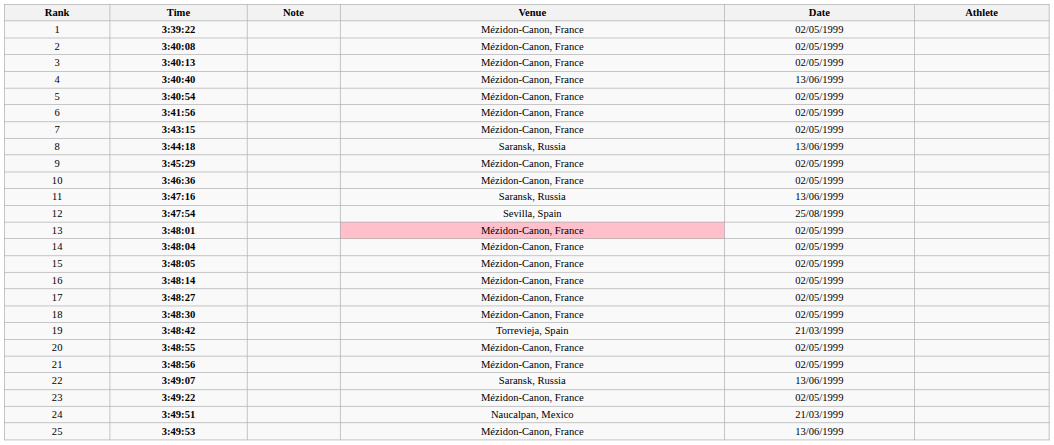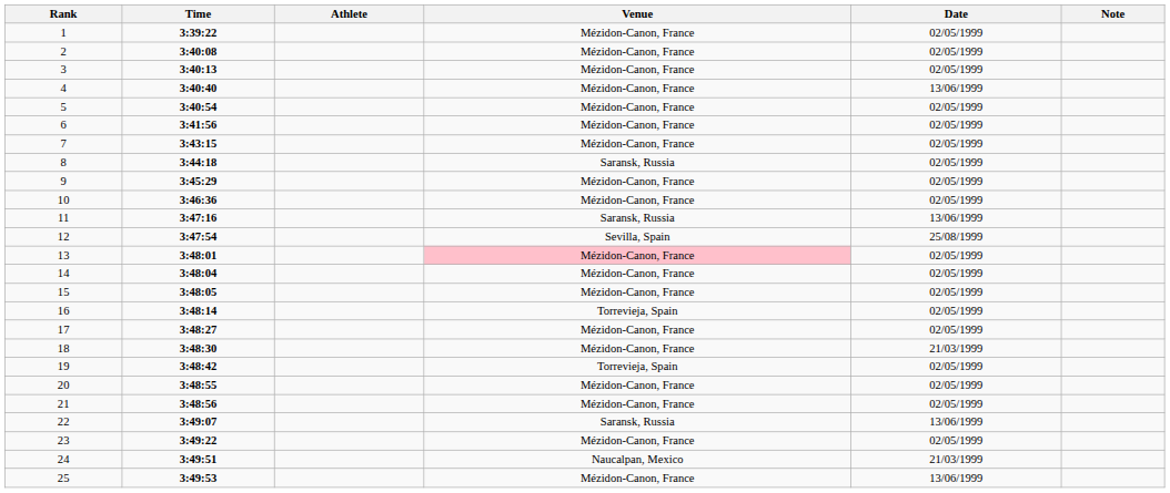 <table class="wikitable" style="text-align:center; width:100%">
 <tr>
 <th>Rank</th>
 <th>Time</th>
-<th>Note</th>
+<th>Athlete</th>
 <th>Venue</th>
 <th>Date</th>
-<th>Athlete</th>
+<th>Note</th>
 </tr>
 <tr>
 <td>1</td>
 <td><strong>3:39:22</strong></td>
-<td></td>
+<td align=left></td>
 <td>Mézidon-Canon, France</td>
 <td>02/05/1999</td>
-<td align=left></td>
+<td></td>
 </tr>
 <tr>
 <td>2</td>
 <td><strong>3:40:08</strong></td>
-<td></td>
+<td align=left></td>
 <td>Mézidon-Canon, France</td>
 <td>02/05/1999</td>
-<td align=left></td>
+<td></td>
 </tr>
 <tr>
 <td>3</td>
 <td><strong>3:40:13</strong></td>
-<td></td>
+<td align=left></td>
 <td>Mézidon-Canon, France</td>
 <td>02/05/1999</td>
-<td align=left></td>
+<td></td>
 </tr>
 <tr>
 <td>4</td>
 <td><strong>3:40:40</strong></td>
-<td></td>
+<td align=left></td>
 <td>Mézidon-Canon, France</td>
 <td>13/06/1999</td>
-<td align=left></td>
+<td></td>
 </tr>
 <tr>
 <td>5</td>
 <td><strong>3:40:54</strong></td>
-<td></td>
+<td align=left></td>
 <td>Mézidon-Canon, France</td>
 <td>02/05/1999</td>
-<td align=left></td>
+<td></td>
 </tr>
 <tr>
 <td>6</td>
 <td><strong>3:41:56</strong></td>
-<td></td>
+<td align=left></td>
 <td>Mézidon-Canon, France</td>
 <td>02/05/1999</td>
-<td align=left></td>
+<td></td>
 </tr>
 <tr>
 <td>7</td>
 <td><strong>3:43:15</strong></td>
-<td></td>
+<td align=left></td>
 <td>Mézidon-Canon, France</td>
 <td>02/05/1999</td>
-<td align=left></td>
+<td></td>
 </tr>
 <tr>
 <td>8</td>
 <td><strong>3:44:18</strong></td>
+<td align=left></td>
+<td>Saransk, Russia</td>
+<td>02/05/1999</td>
 <td></td>
-<td>Saransk, Russia</td>
-<td>13/06/1999</td>
-<td align=left></td>
 </tr>
 <tr>
 <td>9</td>
 <td><strong>3:45:29</strong></td>
-<td></td>
+<td align=left></td>
 <td>Mézidon-Canon, France</td>
 <td>02/05/1999</td>
-<td align=left></td>
+<td></td>
 </tr>
 <tr>
 <td>10</td>
 <td><strong>3:46:36</strong></td>
-<td></td>
+<td align=left></td>
 <td>Mézidon-Canon, France</td>
 <td>02/05/1999</td>
-<td align=left></td>
+<td></td>
 </tr>
 <tr>
 <td>11</td>
 <td><strong>3:47:16</strong></td>
-<td></td>
+<td align=left></td>
 <td>Saransk, Russia</td>
 <td>13/06/1999</td>
-<td align=left></td>
+<td></td>
 </tr>
 <tr>
 <td>12</td>
 <td><strong>3:47:54</strong></td>
-<td></td>
+<td align=left></td>
 <td>Sevilla, Spain</td>
 <td>25/08/1999</td>
-<td align=left></td>
+<td></td>
 </tr>
 <tr>
 <td>13</td>
 <td><strong>3:48:01</strong></td>
-<td></td>
+<td align=left></td>
 <td style="background: pink;">Mézidon-Canon, France</td>
 <td>02/05/1999</td>
-<td align=left></td>
+<td></td>
 </tr>
 <tr>
 <td>14</td>
 <td><strong>3:48:04</strong></td>
-<td></td>
+<td align=left></td>
 <td>Mézidon-Canon, France</td>
 <td>02/05/1999</td>
-<td align=left></td>
+<td></td>
 </tr>
 <tr>
 <td>15</td>
 <td><strong>3:48:05</strong></td>
-<td></td>
+<td align=left></td>
 <td>Mézidon-Canon, France</td>
 <td>02/05/1999</td>
-<td align=left></td>
+<td></td>
 </tr>
 <tr>
 <td>16</td>
 <td><strong>3:48:14</strong></td>
+<td align=left></td>
+<td>Torrevieja, Spain</td>
+<td>02/05/1999</td>
 <td></td>
-<td>Mézidon-Canon, France</td>
-<td>02/05/1999</td>
-<td align=left></td>
 </tr>
 <tr>
 <td>17</td>
 <td><strong>3:48:27</strong></td>
-<td></td>
+<td align=left></td>
 <td>Mézidon-Canon, France</td>
 <td>02/05/1999</td>
-<td align=left></td>
+<td></td>
 </tr>
 <tr>
 <td>18</td>
 <td><strong>3:48:30</strong></td>
+<td align=left></td>
+<td>Mézidon-Canon, France</td>
+<td>21/03/1999</td>
 <td></td>
-<td>Mézidon-Canon, France</td>
-<td>02/05/1999</td>
-<td align=left></td>
 </tr>
 <tr>
 <td>19</td>
 <td><strong>3:48:42</strong></td>
+<td align=left></td>
+<td>Torrevieja, Spain</td>
+<td>02/05/1999</td>
 <td></td>
-<td>Torrevieja, Spain</td>
-<td>21/03/1999</td>
-<td align=left></td>
 </tr>
 <tr>
 <td>20</td>
 <td><strong>3:48:55</strong></td>
-<td></td>
+<td align=left></td>
 <td>Mézidon-Canon, France</td>
 <td>02/05/1999</td>
-<td align=left></td>
+<td></td>
 </tr>
 <tr>
 <td>21</td>
 <td><strong>3:48:56</strong></td>
-<td></td>
+<td align=left></td>
 <td>Mézidon-Canon, France</td>
 <td>02/05/1999</td>
-<td align=left></td>
+<td></td>
 </tr>
 <tr>
 <td>22</td>
 <td><strong>3:49:07</strong></td>
-<td></td>
+<td align=left></td>
 <td>Saransk, Russia</td>
 <td>13/06/1999</td>
-<td align=left></td>
+<td></td>
 </tr>
 <tr>
 <td>23</td>
 <td><strong>3:49:22</strong></td>
-<td></td>
+<td align=left></td>
 <td>Mézidon-Canon, France</td>
 <td>02/05/1999</td>
-<td align=left></td>
+<td></td>
 </tr>
 <tr>
 <td>24</td>
 <td><strong>3:49:51</strong></td>
-<td></td>
+<td align=left></td>
 <td>Naucalpan, Mexico</td>
 <td>21/03/1999</td>
-<td align=left></td>
+<td></td>
 </tr>
 <tr>
 <td>25</td>
 <td><strong>3:49:53</strong></td>
-<td></td>
+<td align=left></td>
 <td>Mézidon-Canon, France</td>
 <td>13/06/1999</td>
-<td align=left></td>
+<td></td>
 </tr>
 </table>
